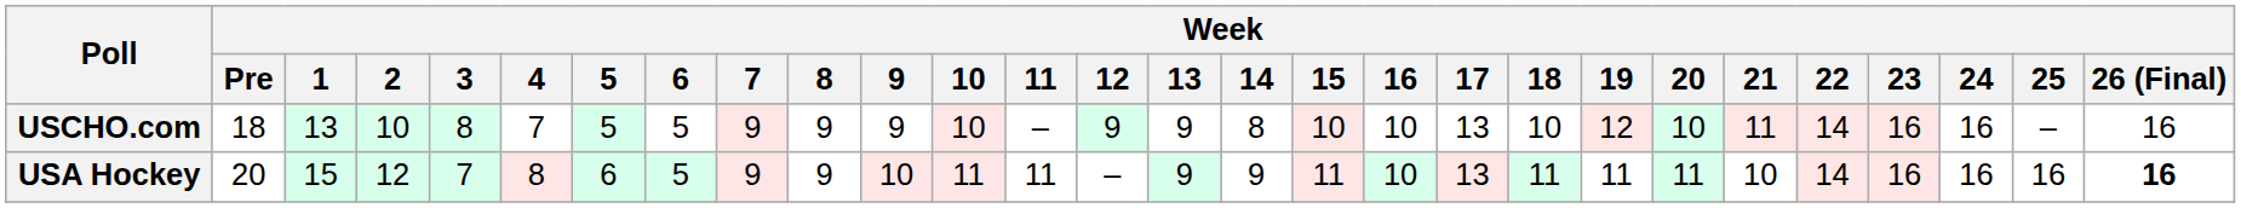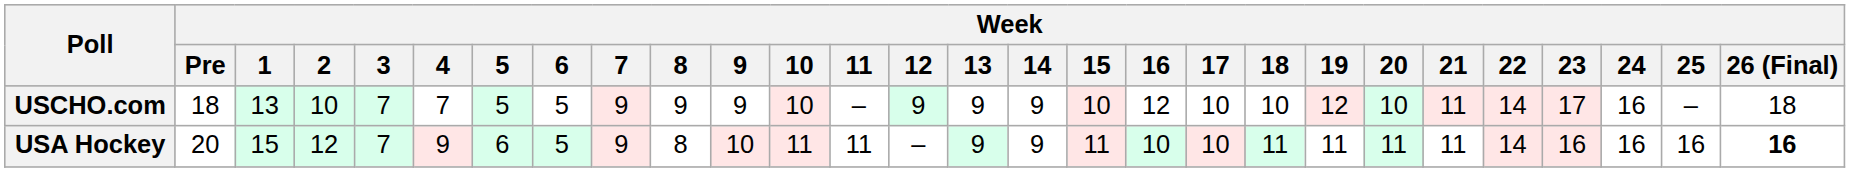 <table class="wikitable" style="white-space:nowrap;">
 <tr>
 <th scope="col" width="100" rowspan="2">Poll</th>
 <th colspan="28">Week</th>
 </tr>
 <tr>
 <th scope="col" width="30">Pre</th>
 <th scope="col" width="30">1</th>
 <th scope="col" width="30">2</th>
 <th scope="col" width="30">3</th>
 <th scope="col" width="30">4</th>
 <th scope="col" width="30">5</th>
 <th scope="col" width="30">6</th>
 <th scope="col" width="30">7</th>
 <th scope="col" width="30">8</th>
 <th scope="col" width="30">9</th>
 <th scope="col" width="30">10</th>
 <th scope="col" width="30">11</th>
 <th scope="col" width="30">12</th>
 <th scope="col" width="30">13</th>
 <th scope="col" width="30">14</th>
 <th scope="col" width="30">15</th>
 <th scope="col" width="30">16</th>
 <th scope="col" width="30">17</th>
 <th scope="col" width="30">18</th>
 <th scope="col" width="30">19</th>
 <th scope="col" width="30">20</th>
 <th scope="col" width="30">21</th>
 <th scope="col" width="30">22</th>
 <th scope="col" width="30">23</th>
 <th scope="col" width="30">24</th>
 <th scope="col" width="30">25</th>
 <th scope="col" width="30">26 (Final)</th>
 </tr>
 <tr style="text-align:center;">
 <th>USCHO.com</th>
 <td bgcolor=FFFFFF>18</td>
 <td bgcolor=D8FFEB>13</td>
 <td bgcolor=D8FFEB>10</td>
-<td bgcolor=D8FFEB>8 </td>
+<td bgcolor=D8FFEB>7 </td>
 <td bgcolor=FFFFFF>7 </td>
 <td bgcolor=D8FFEB>5 </td>
 <td bgcolor=FFFFFF>5 </td>
 <td bgcolor=FFE6E6>9</td>
 <td bgcolor=FFFFFF>9</td>
 <td bgcolor=FFFFFF>9</td>
 <td bgcolor=FFE6E6>10</td>
 <td bgcolor=FFFFFF>–</td>
 <td bgcolor=D8FFEB>9</td>
 <td bgcolor=FFFFFF>9</td>
-<td bgcolor=FFFFFF>8</td>
+<td bgcolor=FFFFFF>9</td>
 <td bgcolor=FFE6E6>10</td>
+<td bgcolor=FFFFFF>12</td>
 <td bgcolor=FFFFFF>10</td>
-<td bgcolor=FFFFFF>13</td>
 <td bgcolor=FFFFFF>10</td>
 <td bgcolor=FFE6E6>12</td>
 <td bgcolor=D8FFEB>10</td>
 <td bgcolor=FFE6E6>11</td>
 <td bgcolor=FFE6E6>14</td>
-<td bgcolor=FFE6E6>16</td>
+<td bgcolor=FFE6E6>17</td>
 <td bgcolor=FFFFFF>16</td>
 <td bgcolor=FFFFFF>–</td>
-<td bgcolor=FFFFFF>16</td>
+<td bgcolor=FFFFFF>18</td>
 </tr>
 <tr style="text-align:center;">
 <th>USA Hockey</th>
 <td bgcolor=FFFFFF>20</td>
 <td bgcolor=D8FFEB>15</td>
 <td bgcolor=D8FFEB>12</td>
 <td bgcolor=D8FFEB>7</td>
-<td bgcolor=FFE6E6>8</td>
+<td bgcolor=FFE6E6>9</td>
 <td bgcolor=D8FFEB>6</td>
 <td bgcolor=D8FFEB>5 </td>
 <td bgcolor=FFE6E6>9</td>
-<td bgcolor=FFFFFF>9</td>
+<td bgcolor=FFFFFF>8</td>
 <td bgcolor=FFE6E6>10</td>
 <td bgcolor=FFE6E6>11</td>
 <td bgcolor=FFFFFF>11</td>
 <td bgcolor=FFFFFF>–</td>
 <td bgcolor=D8FFEB>9</td>
 <td bgcolor=FFFFFF>9</td>
 <td bgcolor=FFE6E6>11</td>
 <td bgcolor=D8FFEB>10</td>
-<td bgcolor=FFE6E6>13</td>
+<td bgcolor=FFE6E6>10</td>
 <td bgcolor=D8FFEB>11</td>
 <td bgcolor=FFFFFF>11</td>
 <td bgcolor=D8FFEB>11</td>
-<td bgcolor=FFFFFF>10</td>
+<td bgcolor=FFFFFF>11</td>
 <td bgcolor=FFE6E6>14</td>
 <td bgcolor=FFE6E6>16</td>
 <td bgcolor=FFFFFF>16</td>
 <td bgcolor=FFFFFF>16</td>
 <td bgcolor=FFFFFF><strong>16</strong></td>
 </tr>
 </table>
